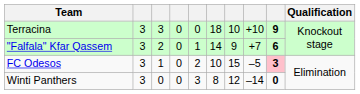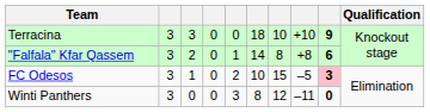 <table class="wikitable" style="text-align: center;">
 <tr>
 <th width="185">Team</th>
 <th width="20"></th>
 <th width="20"></th>
 <th width="20"></th>
 <th width="20"></th>
 <th width="20"></th>
 <th width="20"></th>
 <th width="20"></th>
 <th width="20"></th>
 <th width="20">Qualification</th>
 </tr>
 <tr bgcolor=#ccffcc>
 <td align=left> Terracina</td>
 <td>3</td>
 <td>3</td>
 <td>0</td>
 <td>0</td>
 <td>18</td>
 <td>10</td>
 <td>+10</td>
 <td><strong>9</strong></td>
 <td rowspan=2>Knockout stage</td>
 </tr>
 <tr bgcolor=#ccffcc>
 <td align=left> <a href='#'>"Falfala" Kfar Qassem</a></td>
 <td>3</td>
 <td>2</td>
 <td>0</td>
 <td>1</td>
 <td>14</td>
-<td>9</td>
-<td>+7</td>
+<td>8</td>
+<td>+8</td>
 <td><strong>6</strong></td>
 </tr>
 <tr>
 <td align=left> <a href='#'>FC Odesos</a></td>
 <td>3</td>
 <td>1</td>
 <td>0</td>
 <td>2</td>
 <td>10</td>
 <td>15</td>
 <td>–5</td>
 <td style="background: pink;"><strong>3</strong></td>
 <td rowspan=2>Elimination</td>
 </tr>
 <tr>
 <td align=left> Winti Panthers</td>
 <td>3</td>
 <td>0</td>
 <td>0</td>
 <td>3</td>
 <td>8</td>
 <td>12</td>
-<td>–14</td>
+<td>–11</td>
 <td><strong>0</strong></td>
 </tr>
 </table>
